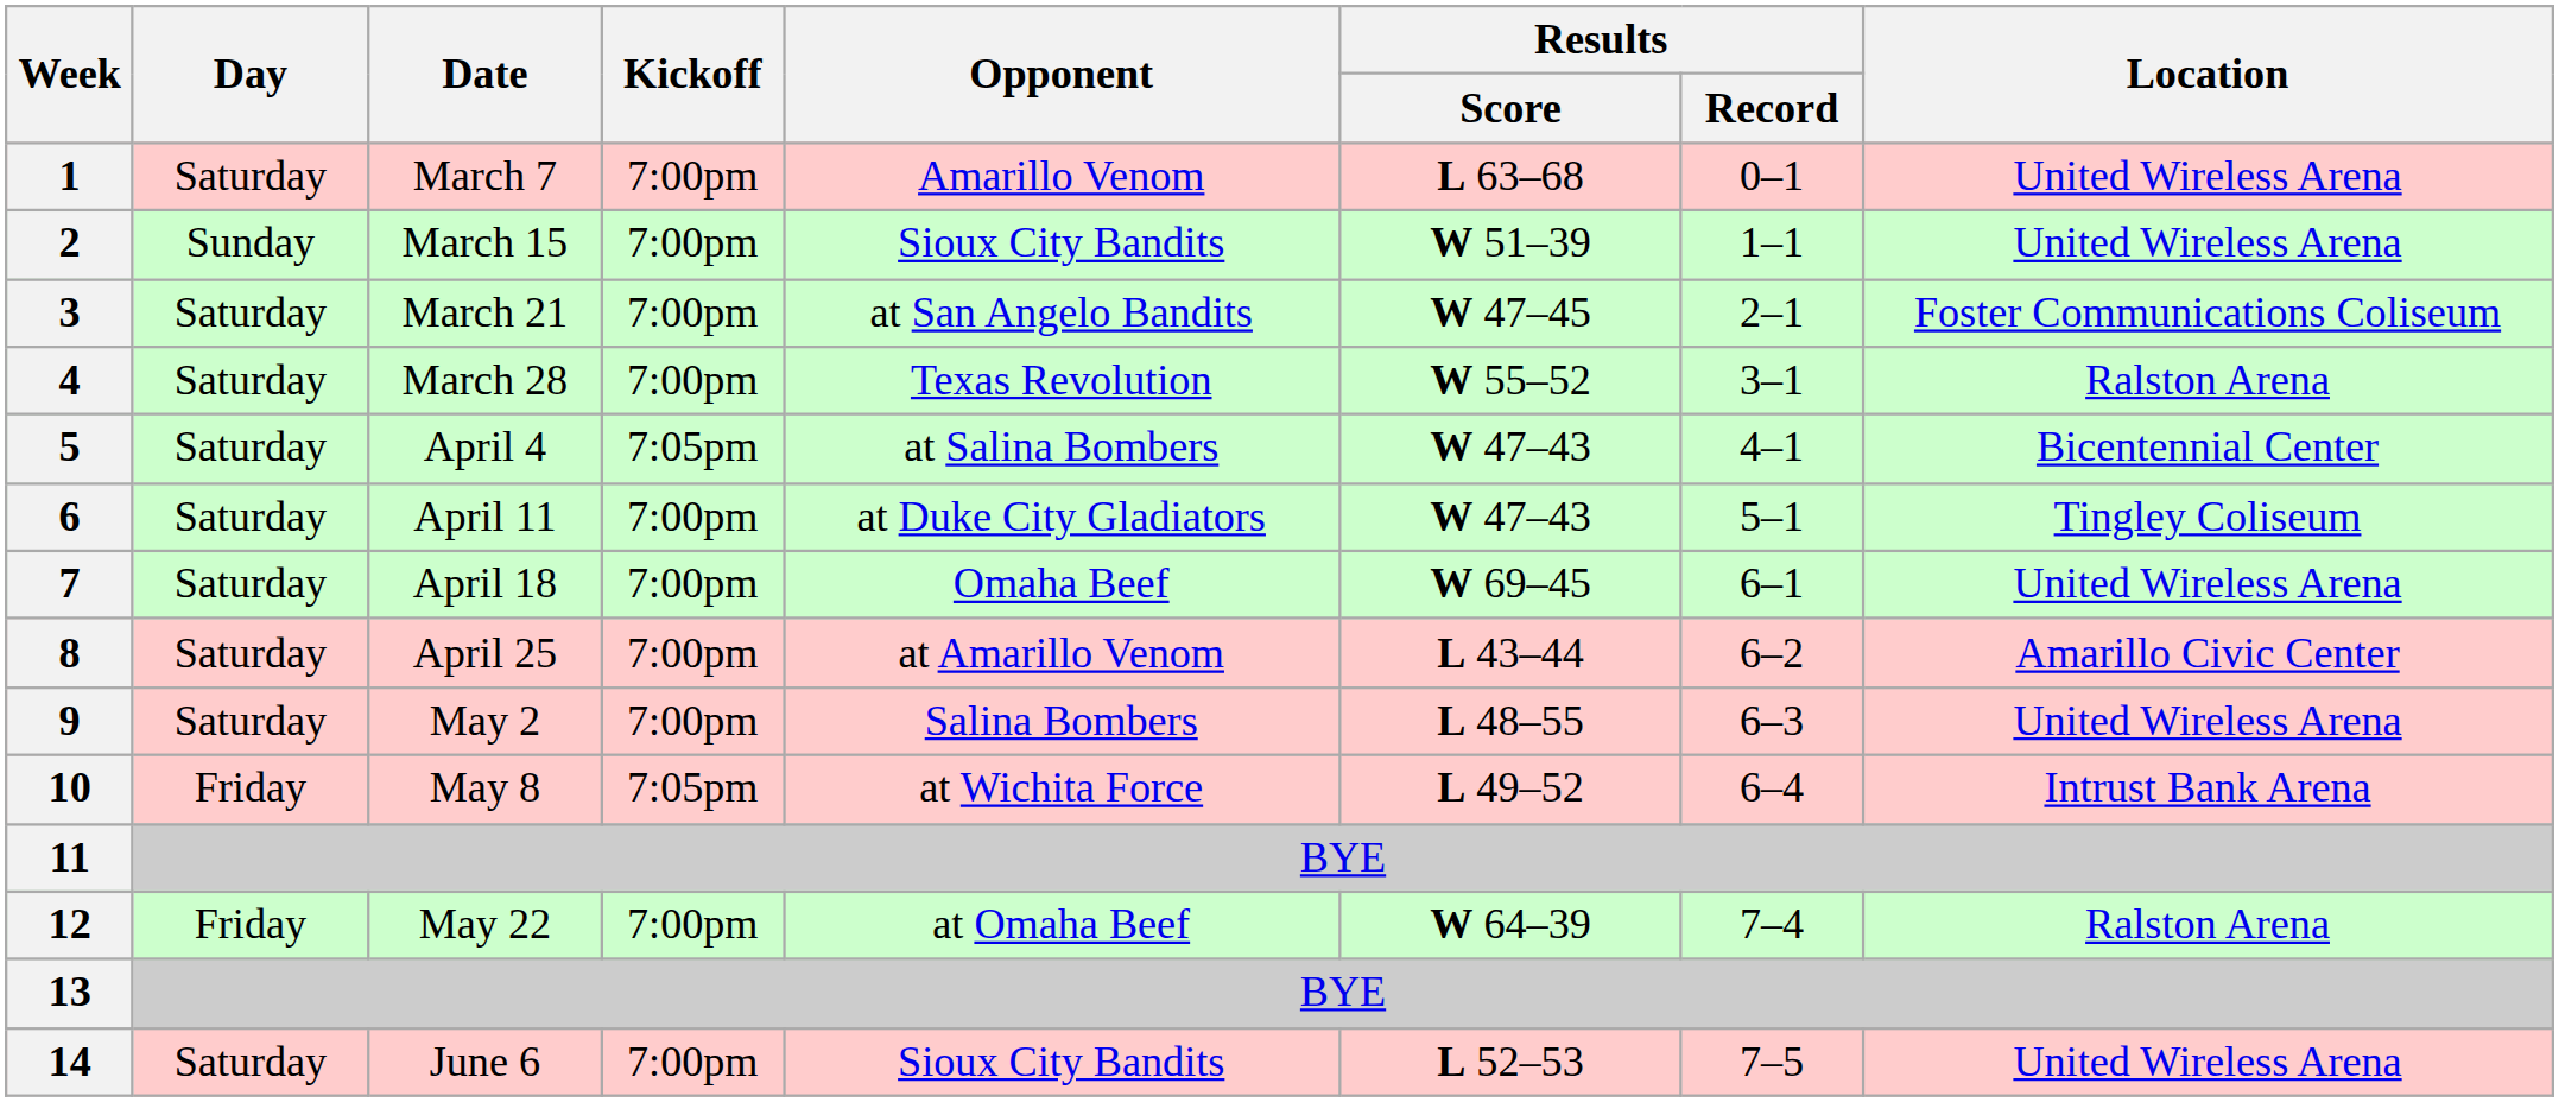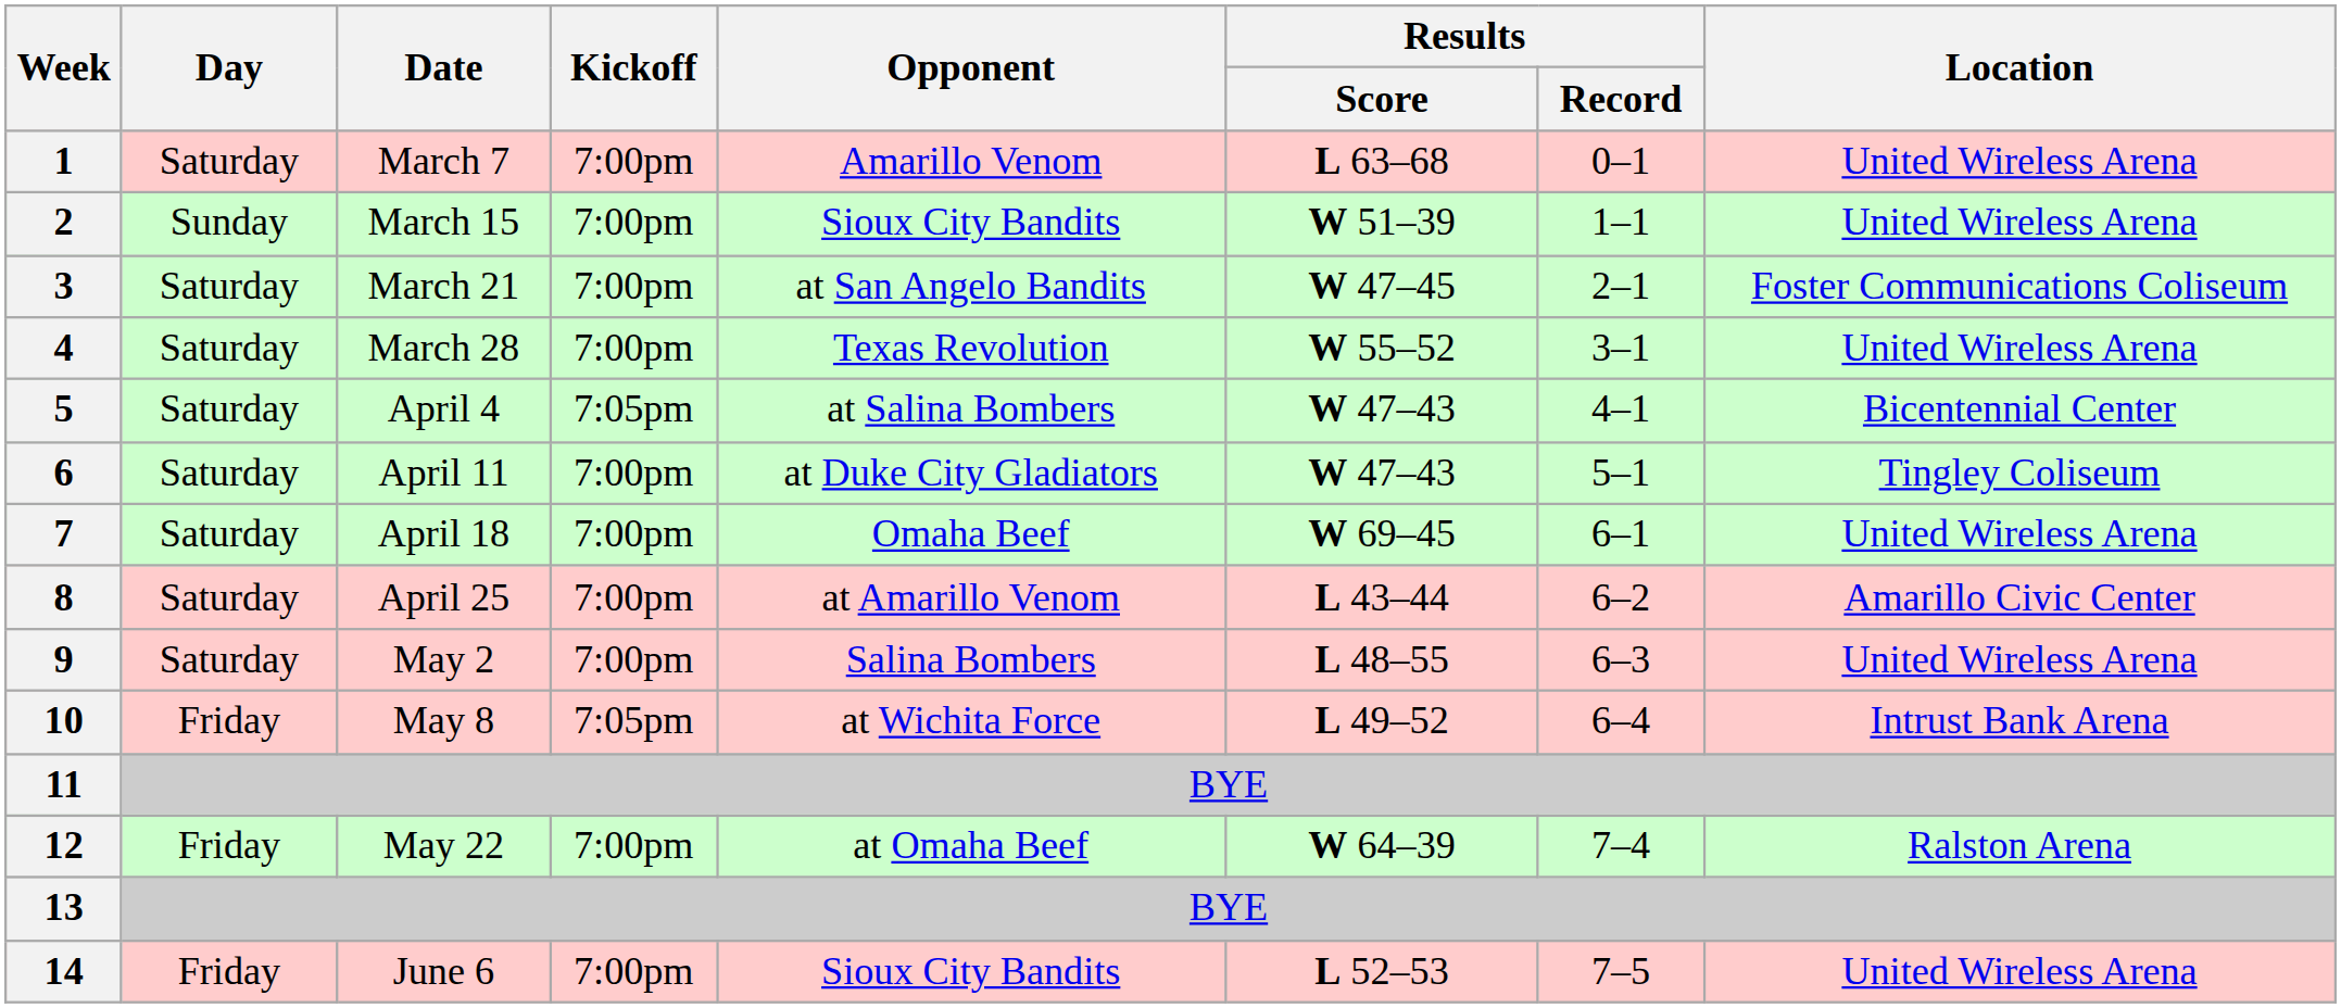 <table class="wikitable">
 <tr>
 <th rowspan="2" width="40">Week</th>
 <th rowspan="2" width="80">Day</th>
 <th rowspan="2" width="80">Date</th>
 <th rowspan="2" width="60">Kickoff</th>
 <th rowspan="2" width="200">Opponent</th>
 <th colspan="2" width="180">Results</th>
 <th rowspan="2" width="250">Location</th>
 </tr>
 <tr>
 <th width="120">Score</th>
 <th width="60">Record</th>
 </tr>
 <tr align="center" bgcolor="#FFCCCC">
 <th>1</th>
 <td>Saturday</td>
 <td>March 7</td>
 <td>7:00pm</td>
 <td><a href='#'>Amarillo Venom</a></td>
 <td><strong>L</strong> 63–68</td>
 <td>0–1</td>
 <td><a href='#'>United Wireless Arena</a></td>
 </tr>
 <tr align="center" bgcolor="#CCFFCC">
 <th>2</th>
 <td>Sunday</td>
 <td>March 15</td>
 <td>7:00pm</td>
 <td><a href='#'>Sioux City Bandits</a></td>
 <td><strong>W</strong> 51–39</td>
 <td>1–1</td>
 <td><a href='#'>United Wireless Arena</a></td>
 </tr>
 <tr align="center" bgcolor="#CCFFCC">
 <th>3</th>
 <td>Saturday</td>
 <td>March 21</td>
 <td>7:00pm</td>
 <td>at <a href='#'>San Angelo Bandits</a></td>
 <td><strong>W</strong> 47–45</td>
 <td>2–1</td>
 <td><a href='#'>Foster Communications Coliseum</a></td>
 </tr>
 <tr align="center" bgcolor="#CCFFCC">
 <th>4</th>
 <td>Saturday</td>
 <td>March 28</td>
 <td>7:00pm</td>
 <td><a href='#'>Texas Revolution</a></td>
 <td><strong>W</strong> 55–52</td>
 <td>3–1</td>
-<td><a href='#'>Ralston Arena</a></td>
+<td><a href='#'>United Wireless Arena</a></td>
 </tr>
 <tr align="center" bgcolor="#CCFFCC">
 <th>5</th>
 <td>Saturday</td>
 <td>April 4</td>
 <td>7:05pm</td>
 <td>at <a href='#'>Salina Bombers</a></td>
 <td><strong>W</strong> 47–43</td>
 <td>4–1</td>
 <td><a href='#'>Bicentennial Center</a></td>
 </tr>
 <tr align="center" bgcolor="#CCFFCC">
 <th>6</th>
 <td>Saturday</td>
 <td>April 11</td>
 <td>7:00pm</td>
 <td>at <a href='#'>Duke City Gladiators</a></td>
 <td><strong>W</strong> 47–43</td>
 <td>5–1</td>
 <td><a href='#'>Tingley Coliseum</a></td>
 </tr>
 <tr align="center" bgcolor="#CCFFCC">
 <th>7</th>
 <td>Saturday</td>
 <td>April 18</td>
 <td>7:00pm</td>
 <td><a href='#'>Omaha Beef</a></td>
 <td><strong>W</strong> 69–45</td>
 <td>6–1</td>
 <td><a href='#'>United Wireless Arena</a></td>
 </tr>
 <tr align="center" bgcolor="#FFCCCC">
 <th>8</th>
 <td>Saturday</td>
 <td>April 25</td>
 <td>7:00pm</td>
 <td>at <a href='#'>Amarillo Venom</a></td>
 <td><strong>L</strong> 43–44</td>
 <td>6–2</td>
 <td><a href='#'>Amarillo Civic Center</a></td>
 </tr>
 <tr align="center" bgcolor="#FFCCCC">
 <th>9</th>
 <td>Saturday</td>
 <td>May 2</td>
 <td>7:00pm</td>
 <td><a href='#'>Salina Bombers</a></td>
 <td><strong>L</strong> 48–55</td>
 <td>6–3</td>
 <td><a href='#'>United Wireless Arena</a></td>
 </tr>
 <tr align="center" bgcolor="#FFCCCC">
 <th>10</th>
 <td>Friday</td>
 <td>May 8</td>
 <td>7:05pm</td>
 <td>at <a href='#'>Wichita Force</a></td>
 <td><strong>L</strong> 49–52</td>
 <td>6–4</td>
 <td><a href='#'>Intrust Bank Arena</a></td>
 </tr>
 <tr align="center" bgcolor="#CCCCCC">
 <th>11</th>
 <td colSpan=7><a href='#'>BYE</a></td>
 </tr>
 <tr align="center" bgcolor="#CCFFCC">
 <th>12</th>
 <td>Friday</td>
 <td>May 22</td>
 <td>7:00pm</td>
 <td>at <a href='#'>Omaha Beef</a></td>
 <td><strong>W</strong> 64–39</td>
 <td>7–4</td>
 <td><a href='#'>Ralston Arena</a></td>
 </tr>
 <tr align="center" bgcolor="#CCCCCC">
 <th>13</th>
 <td colSpan=7><a href='#'>BYE</a></td>
 </tr>
 <tr align="center" bgcolor="#FFCCCC">
 <th>14</th>
-<td>Saturday</td>
+<td>Friday</td>
 <td>June 6</td>
 <td>7:00pm</td>
 <td><a href='#'>Sioux City Bandits</a></td>
 <td><strong>L</strong> 52–53</td>
 <td>7–5</td>
 <td><a href='#'>United Wireless Arena</a></td>
 </tr>
 </table>
